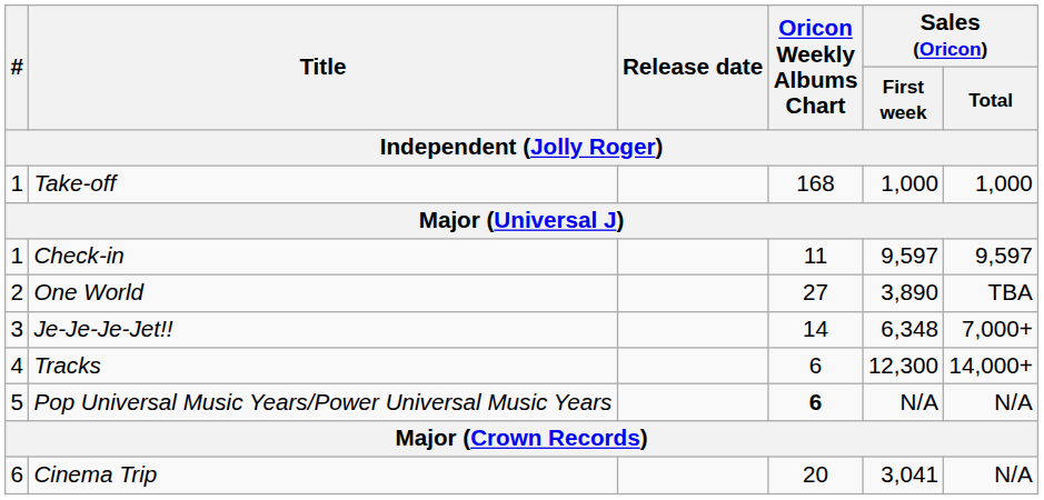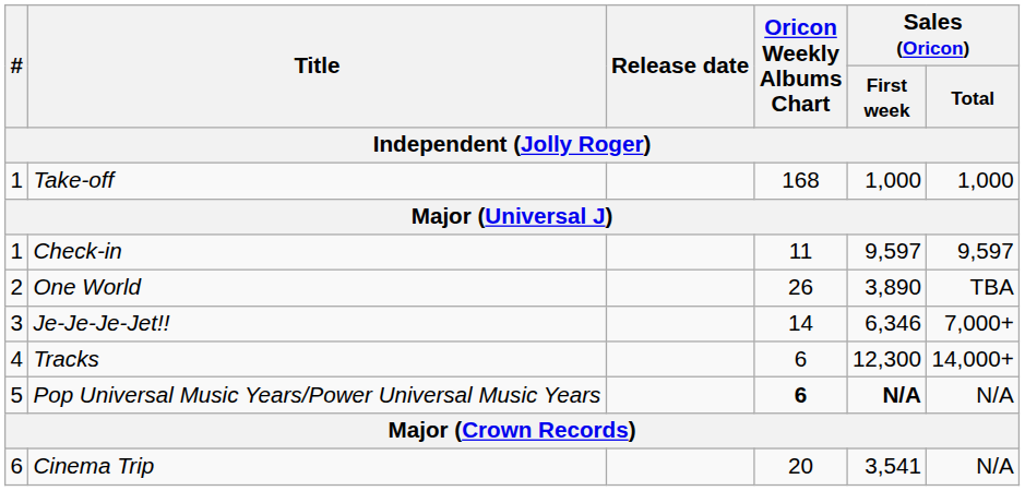 <table class="wikitable" style="text-align:center">
 <tr>
 <th rowspan="2">#</th>
 <th rowspan="2">Title</th>
 <th rowspan="2">Release date</th>
 <th rowspan="2"><a href='#'>Oricon</a><br>Weekly<br>Albums<br>Chart</th>
 <th colspan="2">Sales<br><small>(<a href='#'>Oricon</a>)</small></th>
 </tr>
 <tr>
 <th><small>First<br>week</small></th>
 <th><small>Total</small></th>
 </tr>
 <tr>
 <th colspan="7">Independent (<a href='#'>Jolly Roger</a>)</th>
 </tr>
 <tr>
 <td>1</td>
 <td align="left"><em>Take-off</em></td>
 <td align="right"></td>
 <td>168</td>
 <td align="right">1,000</td>
 <td align="right">1,000</td>
 </tr>
 <tr>
 <th colspan="7">Major (<a href='#'>Universal J</a>)</th>
 </tr>
 <tr>
 <td>1</td>
 <td align="left"><em>Check-in</em></td>
 <td align="right"></td>
 <td>11</td>
 <td align="right">9,597</td>
 <td align="right">9,597</td>
 </tr>
 <tr>
 <td>2</td>
 <td align="left"><em>One World</em></td>
 <td align="right"></td>
-<td>27</td>
+<td>26</td>
 <td align="right">3,890</td>
 <td align="right">TBA</td>
 </tr>
 <tr>
 <td>3</td>
 <td align="left"><em>Je-Je-Je-Jet!!</em></td>
 <td align="right"></td>
 <td>14</td>
-<td align="right">6,348</td>
+<td align="right">6,346</td>
 <td align="right">7,000+</td>
 </tr>
 <tr>
 <td>4</td>
 <td align="left"><em>Tracks</em></td>
 <td align="right"></td>
 <td>6</td>
 <td align="right">12,300</td>
 <td align="right">14,000+</td>
 </tr>
 <tr>
 <td>5</td>
 <td align="left"><em>Pop Universal Music Years/Power Universal Music Years</em></td>
 <td align="right"></td>
 <td><strong>6</strong></td>
-<td align="right">N/A</td>
+<td align="right"><strong>N/A</strong></td>
 <td align="right">N/A</td>
 </tr>
 <tr>
 <th colspan="7">Major (<a href='#'>Crown Records</a>)</th>
 </tr>
 <tr>
 <td>6</td>
 <td align="left"><em>Cinema Trip</em></td>
 <td align="right"></td>
 <td>20</td>
-<td align="right">3,041</td>
+<td align="right">3,541</td>
 <td align="right">N/A</td>
 </tr>
 </table>
